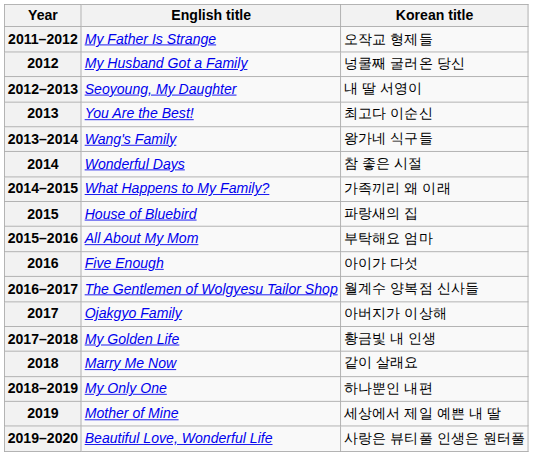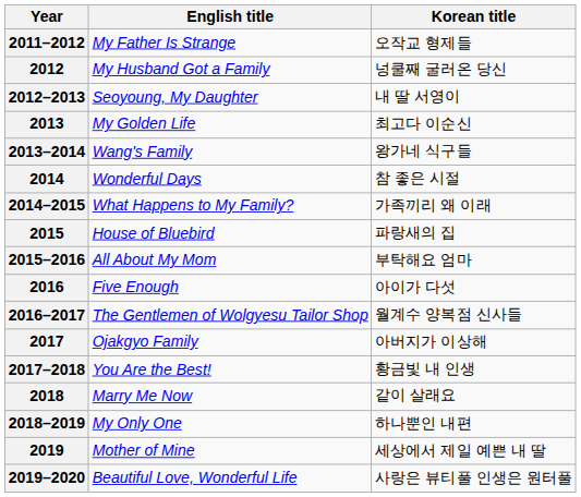 <table class="wikitable plainrowheaders">
 <tr>
 <th scope="col">Year</th>
 <th scope="col">English title</th>
 <th scope="col">Korean title</th>
 </tr>
 <tr>
 <th scope="row">2011–2012</th>
 <td><em><a href='#'>My Father Is Strange</a></em></td>
 <td>오작교 형제들</td>
 </tr>
 <tr>
 <th scope="row">2012</th>
 <td><em><a href='#'>My Husband Got a Family</a></em></td>
 <td>넝쿨째 굴러온 당신</td>
 </tr>
 <tr>
 <th scope="row">2012–2013</th>
 <td><em><a href='#'>Seoyoung, My Daughter</a></em></td>
 <td>내 딸 서영이</td>
 </tr>
 <tr>
 <th scope="row">2013</th>
-<td><em><a href='#'>You Are the Best!</a></em></td>
+<td><em><a href='#'>My Golden Life</a></em></td>
 <td>최고다 이순신</td>
 </tr>
 <tr>
 <th scope="row">2013–2014</th>
 <td><em><a href='#'>Wang's Family</a></em></td>
 <td>왕가네 식구들</td>
 </tr>
 <tr>
 <th scope="row">2014</th>
 <td><em><a href='#'>Wonderful Days</a></em></td>
 <td>참 좋은 시절</td>
 </tr>
 <tr>
 <th scope="row">2014–2015</th>
 <td><em><a href='#'>What Happens to My Family?</a></em></td>
 <td>가족끼리 왜 이래</td>
 </tr>
 <tr>
 <th scope="row">2015</th>
 <td><em><a href='#'>House of Bluebird</a></em></td>
 <td>파랑새의 집</td>
 </tr>
 <tr>
 <th scope="row">2015–2016</th>
 <td><em><a href='#'>All About My Mom</a></em></td>
 <td>부탁해요 엄마</td>
 </tr>
 <tr>
 <th scope="row">2016</th>
 <td><em><a href='#'>Five Enough</a></em></td>
 <td>아이가 다섯</td>
 </tr>
 <tr>
 <th scope="row">2016–2017</th>
 <td><em><a href='#'>The Gentlemen of Wolgyesu Tailor Shop</a></em></td>
 <td>월계수 양복점 신사들</td>
 </tr>
 <tr>
 <th scope="row">2017</th>
 <td><em><a href='#'>Ojakgyo Family</a></em></td>
 <td>아버지가 이상해</td>
 </tr>
 <tr>
 <th scope="row">2017–2018</th>
-<td><em><a href='#'>My Golden Life</a></em></td>
+<td><em><a href='#'>You Are the Best!</a></em></td>
 <td>황금빛 내 인생</td>
 </tr>
 <tr>
 <th scope="row">2018</th>
 <td><em><a href='#'>Marry Me Now</a></em></td>
 <td>같이 살래요</td>
 </tr>
 <tr>
 <th scope="row">2018–2019</th>
 <td><em><a href='#'>My Only One</a></em></td>
 <td>하나뿐인 내편</td>
 </tr>
 <tr>
 <th scope="row">2019</th>
 <td><em><a href='#'>Mother of Mine</a></em></td>
 <td>세상에서 제일 예쁜 내 딸</td>
 </tr>
 <tr>
 <th scope="row">2019–2020</th>
 <td><em><a href='#'>Beautiful Love, Wonderful Life</a></em></td>
 <td>사랑은 뷰티풀 인생은 원터풀</td>
 </tr>
 </table>
